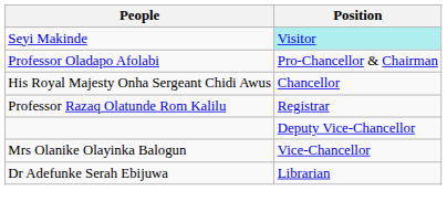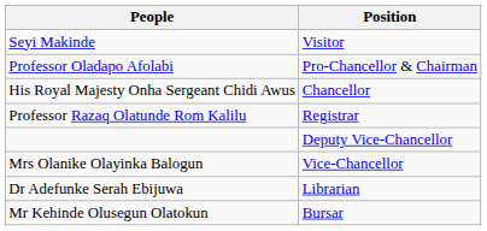 <table class="wikitable">
 <tr>
 <th>People</th>
 <th>Position</th>
 </tr>
 <tr>
 <td><a href='#'>Seyi Makinde</a></td>
-<td style="background: paleturquoise;"><a href='#'>Visitor</a></td>
+<td><a href='#'>Visitor</a></td>
 </tr>
 <tr>
 <td><a href='#'>Professor Oladapo Afolabi</a></td>
 <td><a href='#'>Pro-Chancellor</a> & <a href='#'>Chairman</a></td>
 </tr>
 <tr>
 <td>His Royal Majesty Onha Sergeant Chidi Awus</td>
 <td><a href='#'>Chancellor</a></td>
 </tr>
 <tr>
 <td>Professor <a href='#'>Razaq Olatunde Rom Kalilu</a></td>
 <td><a href='#'>Registrar</a></td>
 </tr>
 <tr>
 <td></td>
 <td><a href='#'>Deputy Vice-Chancellor</a></td>
 </tr>
 <tr>
 <td>Mrs Olanike Olayinka Balogun</td>
 <td><a href='#'>Vice-Chancellor</a></td>
 </tr>
 <tr>
 <td>Dr Adefunke Serah Ebijuwa</td>
 <td><a href='#'>Librarian</a></td>
 </tr>
+<tr>
+<td>Mr Kehinde Olusegun Olatokun</td>
+<td><a href='#'>Bursar</a></td>
+</tr>
 </table>
